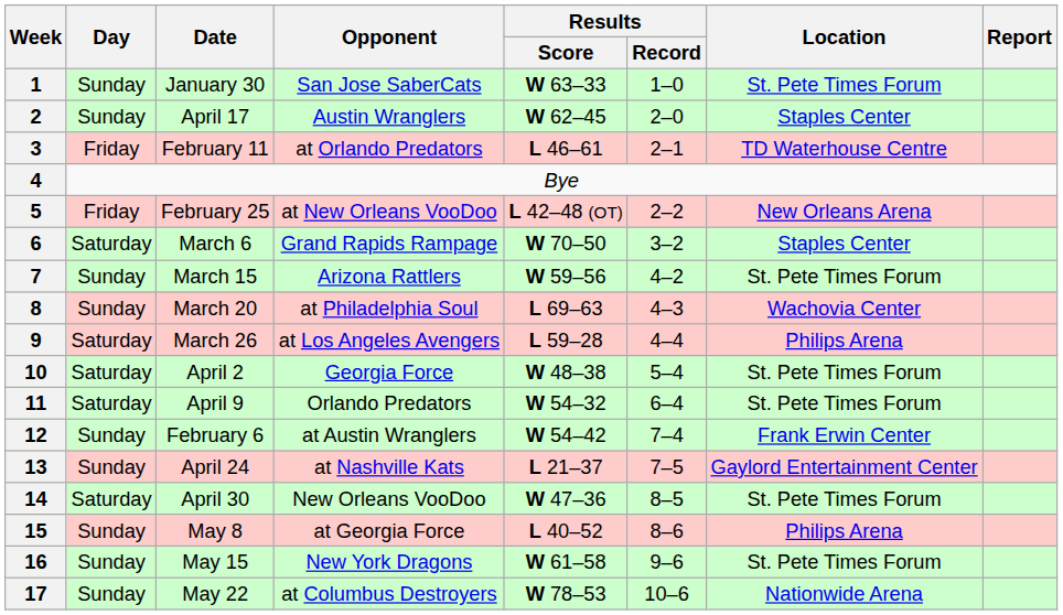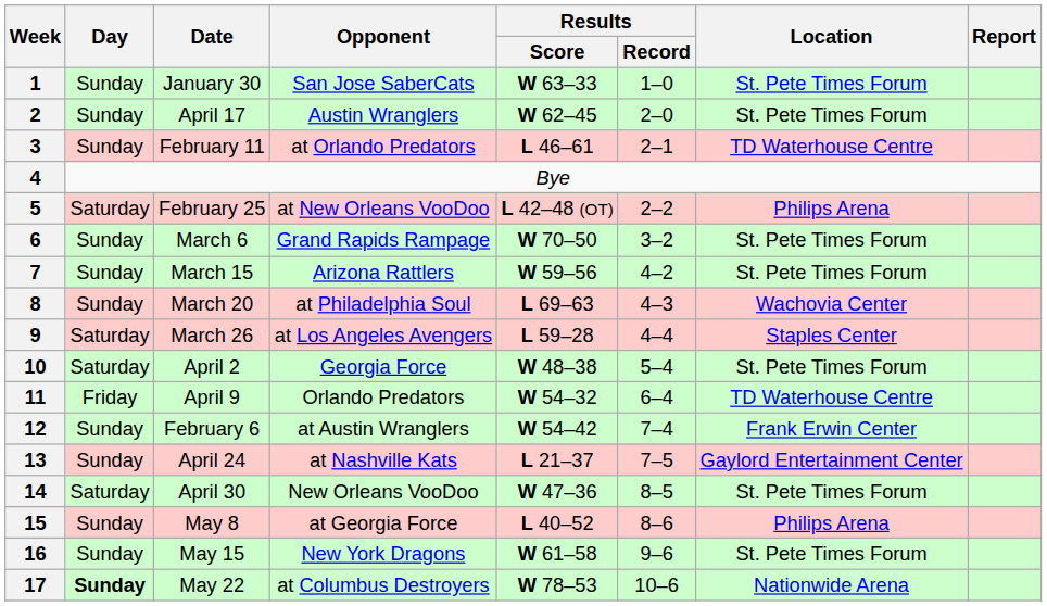 <table class="wikitable" style="font-size: 95%;">
 <tr>
 <th rowspan="2">Week</th>
 <th rowspan="2">Day</th>
 <th rowspan="2">Date</th>
 <th rowspan="2">Opponent</th>
 <th colspan="2">Results</th>
 <th rowspan="2">Location</th>
 <th rowspan="2">Report</th>
 </tr>
 <tr>
 <th>Score</th>
 <th>Record</th>
 </tr>
 <tr style= background:#ccffcc;>
 <th align="center"><strong>1</strong></th>
 <td align="center">Sunday</td>
 <td align="center">January 30</td>
 <td align="center"><a href='#'>San Jose SaberCats</a></td>
 <td align="center"><strong>W</strong> 63–33</td>
 <td align="center">1–0</td>
 <td align="center"><a href='#'>St. Pete Times Forum</a></td>
 <td align="center"></td>
 </tr>
 <tr style= background:#ccffcc;>
 <th align="center"><strong>2</strong></th>
 <td align="center">Sunday</td>
 <td align="center">April 17</td>
 <td align="center"><a href='#'>Austin Wranglers</a></td>
 <td align="center"><strong>W</strong> 62–45</td>
 <td align="center">2–0</td>
-<td align="center"><a href='#'>Staples Center</a></td>
+<td align="center">St. Pete Times Forum</td>
 <td align="center"></td>
 </tr>
 <tr style= background:#ffcccc;>
 <th align="center"><strong>3</strong></th>
-<td align="center">Friday</td>
+<td align="center">Sunday</td>
 <td align="center">February 11</td>
 <td align="center">at <a href='#'>Orlando Predators</a></td>
 <td align="center"><strong>L</strong> 46–61</td>
 <td align="center">2–1</td>
 <td align="center"><a href='#'>TD Waterhouse Centre</a></td>
 <td align="center"></td>
 </tr>
 <tr style=>
 <th align="center"><strong>4</strong></th>
 <td colspan="9" align="center" valign="middle"><em>Bye</em></td>
 </tr>
 <tr style= background:#ffcccc;>
 <th align="center"><strong>5</strong></th>
-<td align="center">Friday</td>
+<td align="center">Saturday</td>
 <td align="center">February 25</td>
 <td align="center">at <a href='#'>New Orleans VooDoo</a></td>
 <td align="center"><strong>L</strong> 42–48 <small>(OT)</small></td>
 <td align="center">2–2</td>
-<td align="center"><a href='#'>New Orleans Arena</a></td>
+<td align="center"><a href='#'>Philips Arena</a></td>
 <td align="center"></td>
 </tr>
 <tr style= background:#ccffcc;>
 <th align="center"><strong>6</strong></th>
-<td align="center">Saturday</td>
+<td align="center">Sunday</td>
 <td align="center">March 6</td>
 <td align="center"><a href='#'>Grand Rapids Rampage</a></td>
 <td align="center"><strong>W</strong> 70–50</td>
 <td align="center">3–2</td>
-<td align="center"><a href='#'>Staples Center</a></td>
+<td align="center">St. Pete Times Forum</td>
 <td align="center"></td>
 </tr>
 <tr style= background:#ccffcc;>
 <th align="center"><strong>7</strong></th>
 <td align="center">Sunday</td>
 <td align="center">March 15</td>
 <td align="center"><a href='#'>Arizona Rattlers</a></td>
 <td align="center"><strong>W</strong> 59–56</td>
 <td align="center">4–2</td>
 <td align="center">St. Pete Times Forum</td>
 <td align="center"></td>
 </tr>
 <tr style= background:#ffcccc;>
 <th align="center"><strong>8</strong></th>
 <td align="center">Sunday</td>
 <td align="center">March 20</td>
 <td align="center">at <a href='#'>Philadelphia Soul</a></td>
 <td align="center"><strong>L</strong> 69–63</td>
 <td align="center">4–3</td>
 <td align="center"><a href='#'>Wachovia Center</a></td>
 <td align="center"></td>
 </tr>
 <tr style= background:#ffcccc;>
 <th align="center"><strong>9</strong></th>
 <td align="center">Saturday</td>
 <td align="center">March 26</td>
 <td align="center">at <a href='#'>Los Angeles Avengers</a></td>
 <td align="center"><strong>L</strong> 59–28</td>
 <td align="center">4–4</td>
-<td align="center"><a href='#'>Philips Arena</a></td>
+<td align="center"><a href='#'>Staples Center</a></td>
 <td align="center"></td>
 </tr>
 <tr style= background:#ccffcc;>
 <th align="center"><strong>10</strong></th>
 <td align="center">Saturday</td>
 <td align="center">April 2</td>
 <td align="center"><a href='#'>Georgia Force</a></td>
 <td align="center"><strong>W</strong> 48–38</td>
 <td align="center">5–4</td>
 <td align="center">St. Pete Times Forum</td>
 <td align="center"></td>
 </tr>
 <tr style= background:#ccffcc;>
 <th align="center"><strong>11</strong></th>
-<td align="center">Saturday</td>
+<td align="center">Friday</td>
 <td align="center">April 9</td>
 <td align="center">Orlando Predators</td>
 <td align="center"><strong>W</strong> 54–32</td>
 <td align="center">6–4</td>
-<td align="center">St. Pete Times Forum</td>
+<td align="center"><a href='#'>TD Waterhouse Centre</a></td>
 <td align="center"></td>
 </tr>
 <tr style= background:#ccffcc;>
 <th align="center"><strong>12</strong></th>
 <td align="center">Sunday</td>
 <td align="center">February 6</td>
 <td align="center">at Austin Wranglers</td>
 <td align="center"><strong>W</strong> 54–42</td>
 <td align="center">7–4</td>
 <td align="center"><a href='#'>Frank Erwin Center</a></td>
 <td align="center"></td>
 </tr>
 <tr style= background:#ffcccc;>
 <th align="center"><strong>13</strong></th>
 <td align="center">Sunday</td>
 <td align="center">April 24</td>
 <td align="center">at <a href='#'>Nashville Kats</a></td>
 <td align="center"><strong>L</strong> 21–37</td>
 <td align="center">7–5</td>
 <td align="center"><a href='#'>Gaylord Entertainment Center</a></td>
 <td align="center"></td>
 </tr>
 <tr style= background:#ccffcc;>
 <th align="center"><strong>14</strong></th>
 <td align="center">Saturday</td>
 <td align="center">April 30</td>
 <td align="center">New Orleans VooDoo</td>
 <td align="center"><strong>W</strong> 47–36</td>
 <td align="center">8–5</td>
 <td align="center">St. Pete Times Forum</td>
 <td align="center"></td>
 </tr>
 <tr style= background:#ffcccc;>
 <th align="center"><strong>15</strong></th>
 <td align="center">Sunday</td>
 <td align="center">May 8</td>
 <td align="center">at Georgia Force</td>
 <td align="center"><strong>L</strong> 40–52</td>
 <td align="center">8–6</td>
 <td align="center"><a href='#'>Philips Arena</a></td>
 <td align="center"></td>
 </tr>
 <tr style= background:#ccffcc;>
 <th align="center"><strong>16</strong></th>
 <td align="center">Sunday</td>
 <td align="center">May 15</td>
 <td align="center"><a href='#'>New York Dragons</a></td>
 <td align="center"><strong>W</strong> 61–58</td>
 <td align="center">9–6</td>
 <td align="center">St. Pete Times Forum</td>
 <td align="center"></td>
 </tr>
 <tr style= background:#ccffcc;>
 <th align="center"><strong>17</strong></th>
-<td align="center">Sunday</td>
+<td align="center"><strong>Sunday</strong></td>
 <td align="center">May 22</td>
 <td align="center">at <a href='#'>Columbus Destroyers</a></td>
 <td align="center"><strong>W</strong> 78–53</td>
 <td align="center">10–6</td>
 <td align="center"><a href='#'>Nationwide Arena</a></td>
 <td align="center"></td>
 </tr>
 </table>
